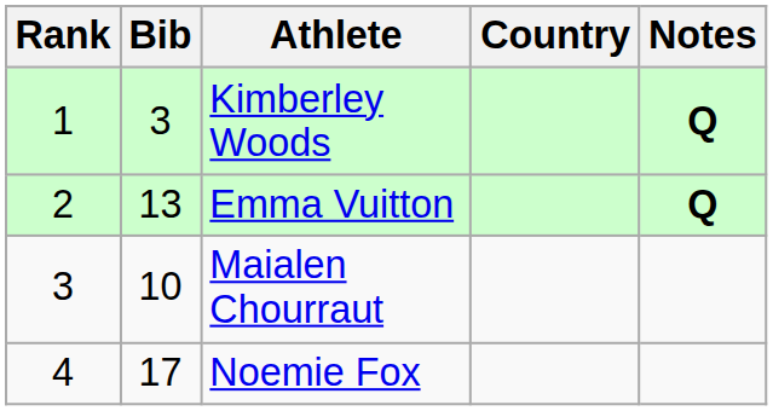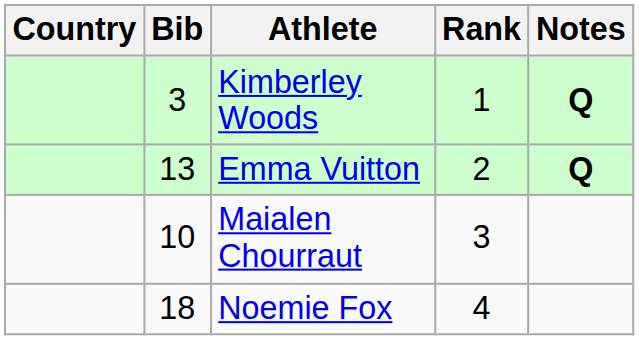 <table class="wikitable" style="text-align:center;width: 50%;">
 <tr>
-<th>Rank</th>
+<th>Country</th>
 <th>Bib</th>
 <th>Athlete</th>
-<th>Country</th>
+<th>Rank</th>
 <th>Notes</th>
 </tr>
 <tr bgcolor=ccffcc>
-<td>1</td>
+<td align=left></td>
 <td>3</td>
 <td align=left><a href='#'>Kimberley Woods</a></td>
-<td align=left></td>
+<td>1</td>
 <td><strong>Q</strong></td>
 </tr>
 <tr bgcolor=ccffcc>
-<td>2</td>
+<td align=left></td>
 <td>13</td>
 <td align=left><a href='#'>Emma Vuitton</a></td>
-<td align=left></td>
+<td>2</td>
 <td><strong>Q</strong></td>
 </tr>
 <tr>
-<td>3</td>
+<td align=left></td>
 <td>10</td>
 <td align=left><a href='#'>Maialen Chourraut</a></td>
-<td align=left></td>
+<td>3</td>
 <td></td>
 </tr>
 <tr>
+<td align=left></td>
+<td>18</td>
+<td align=left><a href='#'>Noemie Fox</a></td>
 <td>4</td>
-<td>17</td>
-<td align=left><a href='#'>Noemie Fox</a></td>
-<td align=left></td>
 <td></td>
 </tr>
 </table>
